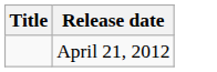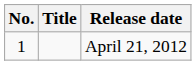 <table class="wikitable" style="text-align:center">
 <tr>
+<th scope="col">No.</th>
 <th scope="col">Title</th>
 <th scope="col">Release date</th>
 </tr>
 <tr>
+<td>1</td>
 <td align="left"></td>
 <td align="right">April 21, 2012</td>
 </tr>
 </table>
